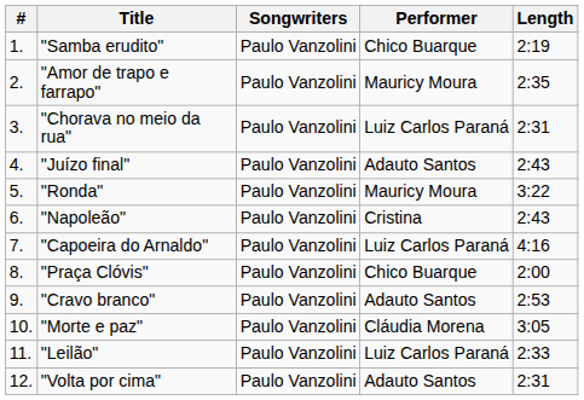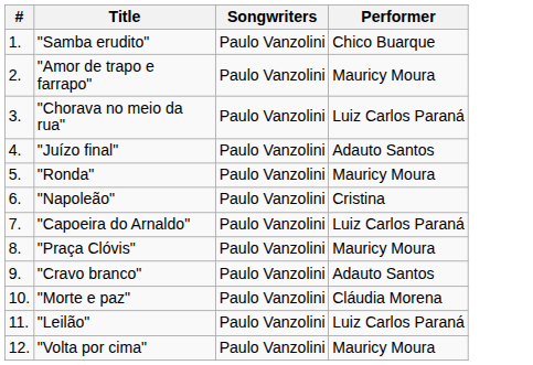 <table class="wikitable">
 <tr>
 <th>#</th>
 <th width="180">Title</th>
 <th>Songwriters</th>
 <th>Performer</th>
-<th>Length</th>
 </tr>
 <tr>
 <td>1.</td>
 <td>"Samba erudito"</td>
 <td>Paulo Vanzolini</td>
 <td>Chico Buarque</td>
-<td>2:19</td>
 </tr>
 <tr>
 <td>2.</td>
 <td>"Amor de trapo e farrapo"</td>
 <td>Paulo Vanzolini</td>
 <td>Mauricy Moura</td>
-<td>2:35</td>
 </tr>
 <tr>
 <td>3.</td>
 <td>"Chorava no meio da rua"</td>
 <td>Paulo Vanzolini</td>
 <td>Luiz Carlos Paraná</td>
-<td>2:31</td>
 </tr>
 <tr>
 <td>4.</td>
 <td>"Juízo final"</td>
 <td>Paulo Vanzolini</td>
 <td>Adauto Santos</td>
-<td>2:43</td>
 </tr>
 <tr>
 <td>5.</td>
 <td>"Ronda"</td>
 <td>Paulo Vanzolini</td>
 <td>Mauricy Moura</td>
-<td>3:22</td>
 </tr>
 <tr>
 <td>6.</td>
 <td>"Napoleão"</td>
 <td>Paulo Vanzolini</td>
 <td>Cristina</td>
-<td>2:43</td>
 </tr>
 <tr>
 <td>7.</td>
 <td>"Capoeira do Arnaldo"</td>
 <td>Paulo Vanzolini</td>
 <td>Luiz Carlos Paraná</td>
-<td>4:16</td>
 </tr>
 <tr>
 <td>8.</td>
 <td>"Praça Clóvis"</td>
 <td>Paulo Vanzolini</td>
-<td>Chico Buarque</td>
-<td>2:00</td>
+<td>Mauricy Moura</td>
 </tr>
 <tr>
 <td>9.</td>
 <td>"Cravo branco"</td>
 <td>Paulo Vanzolini</td>
 <td>Adauto Santos</td>
-<td>2:53</td>
 </tr>
 <tr>
 <td>10.</td>
 <td>"Morte e paz"</td>
 <td>Paulo Vanzolini</td>
 <td>Cláudia Morena</td>
-<td>3:05</td>
 </tr>
 <tr>
 <td>11.</td>
 <td>"Leilão"</td>
 <td>Paulo Vanzolini</td>
 <td>Luiz Carlos Paraná</td>
-<td>2:33</td>
 </tr>
 <tr>
 <td>12.</td>
 <td>"Volta por cima"</td>
 <td>Paulo Vanzolini</td>
-<td>Adauto Santos</td>
-<td>2:31</td>
+<td>Mauricy Moura</td>
 </tr>
 </table>
